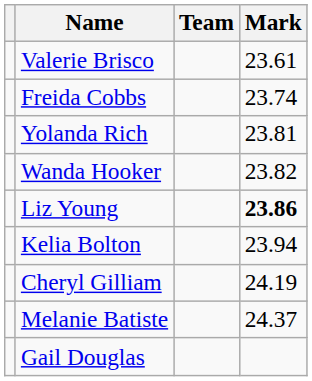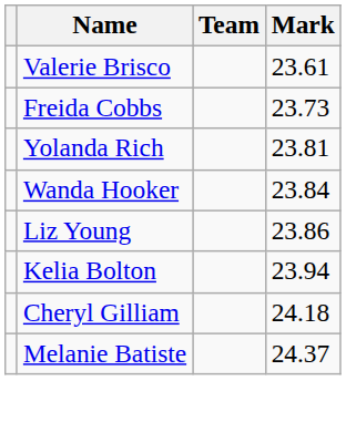 <table class=wikitable>
 <tr>
 <th></th>
 <th>Name</th>
 <th>Team</th>
 <th>Mark</th>
 </tr>
 <tr>
 <td></td>
 <td><a href='#'>Valerie Brisco</a></td>
 <td></td>
 <td>23.61</td>
 </tr>
 <tr>
 <td></td>
 <td><a href='#'>Freida Cobbs</a></td>
 <td></td>
-<td>23.74</td>
+<td>23.73</td>
 </tr>
 <tr>
 <td></td>
 <td><a href='#'>Yolanda Rich</a></td>
 <td></td>
 <td>23.81</td>
 </tr>
 <tr>
 <td></td>
 <td><a href='#'>Wanda Hooker</a></td>
 <td></td>
-<td>23.82</td>
+<td>23.84</td>
 </tr>
 <tr>
 <td></td>
 <td><a href='#'>Liz Young</a></td>
 <td></td>
-<td><strong>23.86</strong></td>
+<td>23.86</td>
 </tr>
 <tr>
 <td></td>
 <td><a href='#'>Kelia Bolton</a></td>
 <td></td>
 <td>23.94</td>
 </tr>
 <tr>
 <td></td>
 <td><a href='#'>Cheryl Gilliam</a></td>
 <td></td>
-<td>24.19</td>
+<td>24.18</td>
 </tr>
 <tr>
 <td></td>
 <td><a href='#'>Melanie Batiste</a></td>
 <td></td>
 <td>24.37</td>
 </tr>
-<tr>
-<td></td>
-<td><a href='#'>Gail Douglas</a></td>
-<td></td>
-<td></td>
-</tr>
 </table>
